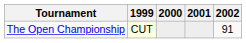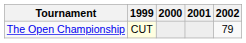 <table class="wikitable" style="font-size:95%;text-align:center;">
 <tr>
 <th>Tournament</th>
 <th>1999</th>
 <th>2000</th>
 <th>2001</th>
 <th>2002</th>
 </tr>
 <tr>
 <td align=left><a href='#'>The Open Championship</a></td>
 <td style="background: lightyellow;">CUT</td>
 <td style="background:#eeeeee;"></td>
 <td style="background:#eeeeee;"></td>
-<td>91</td>
+<td>79</td>
 </tr>
 </table>
